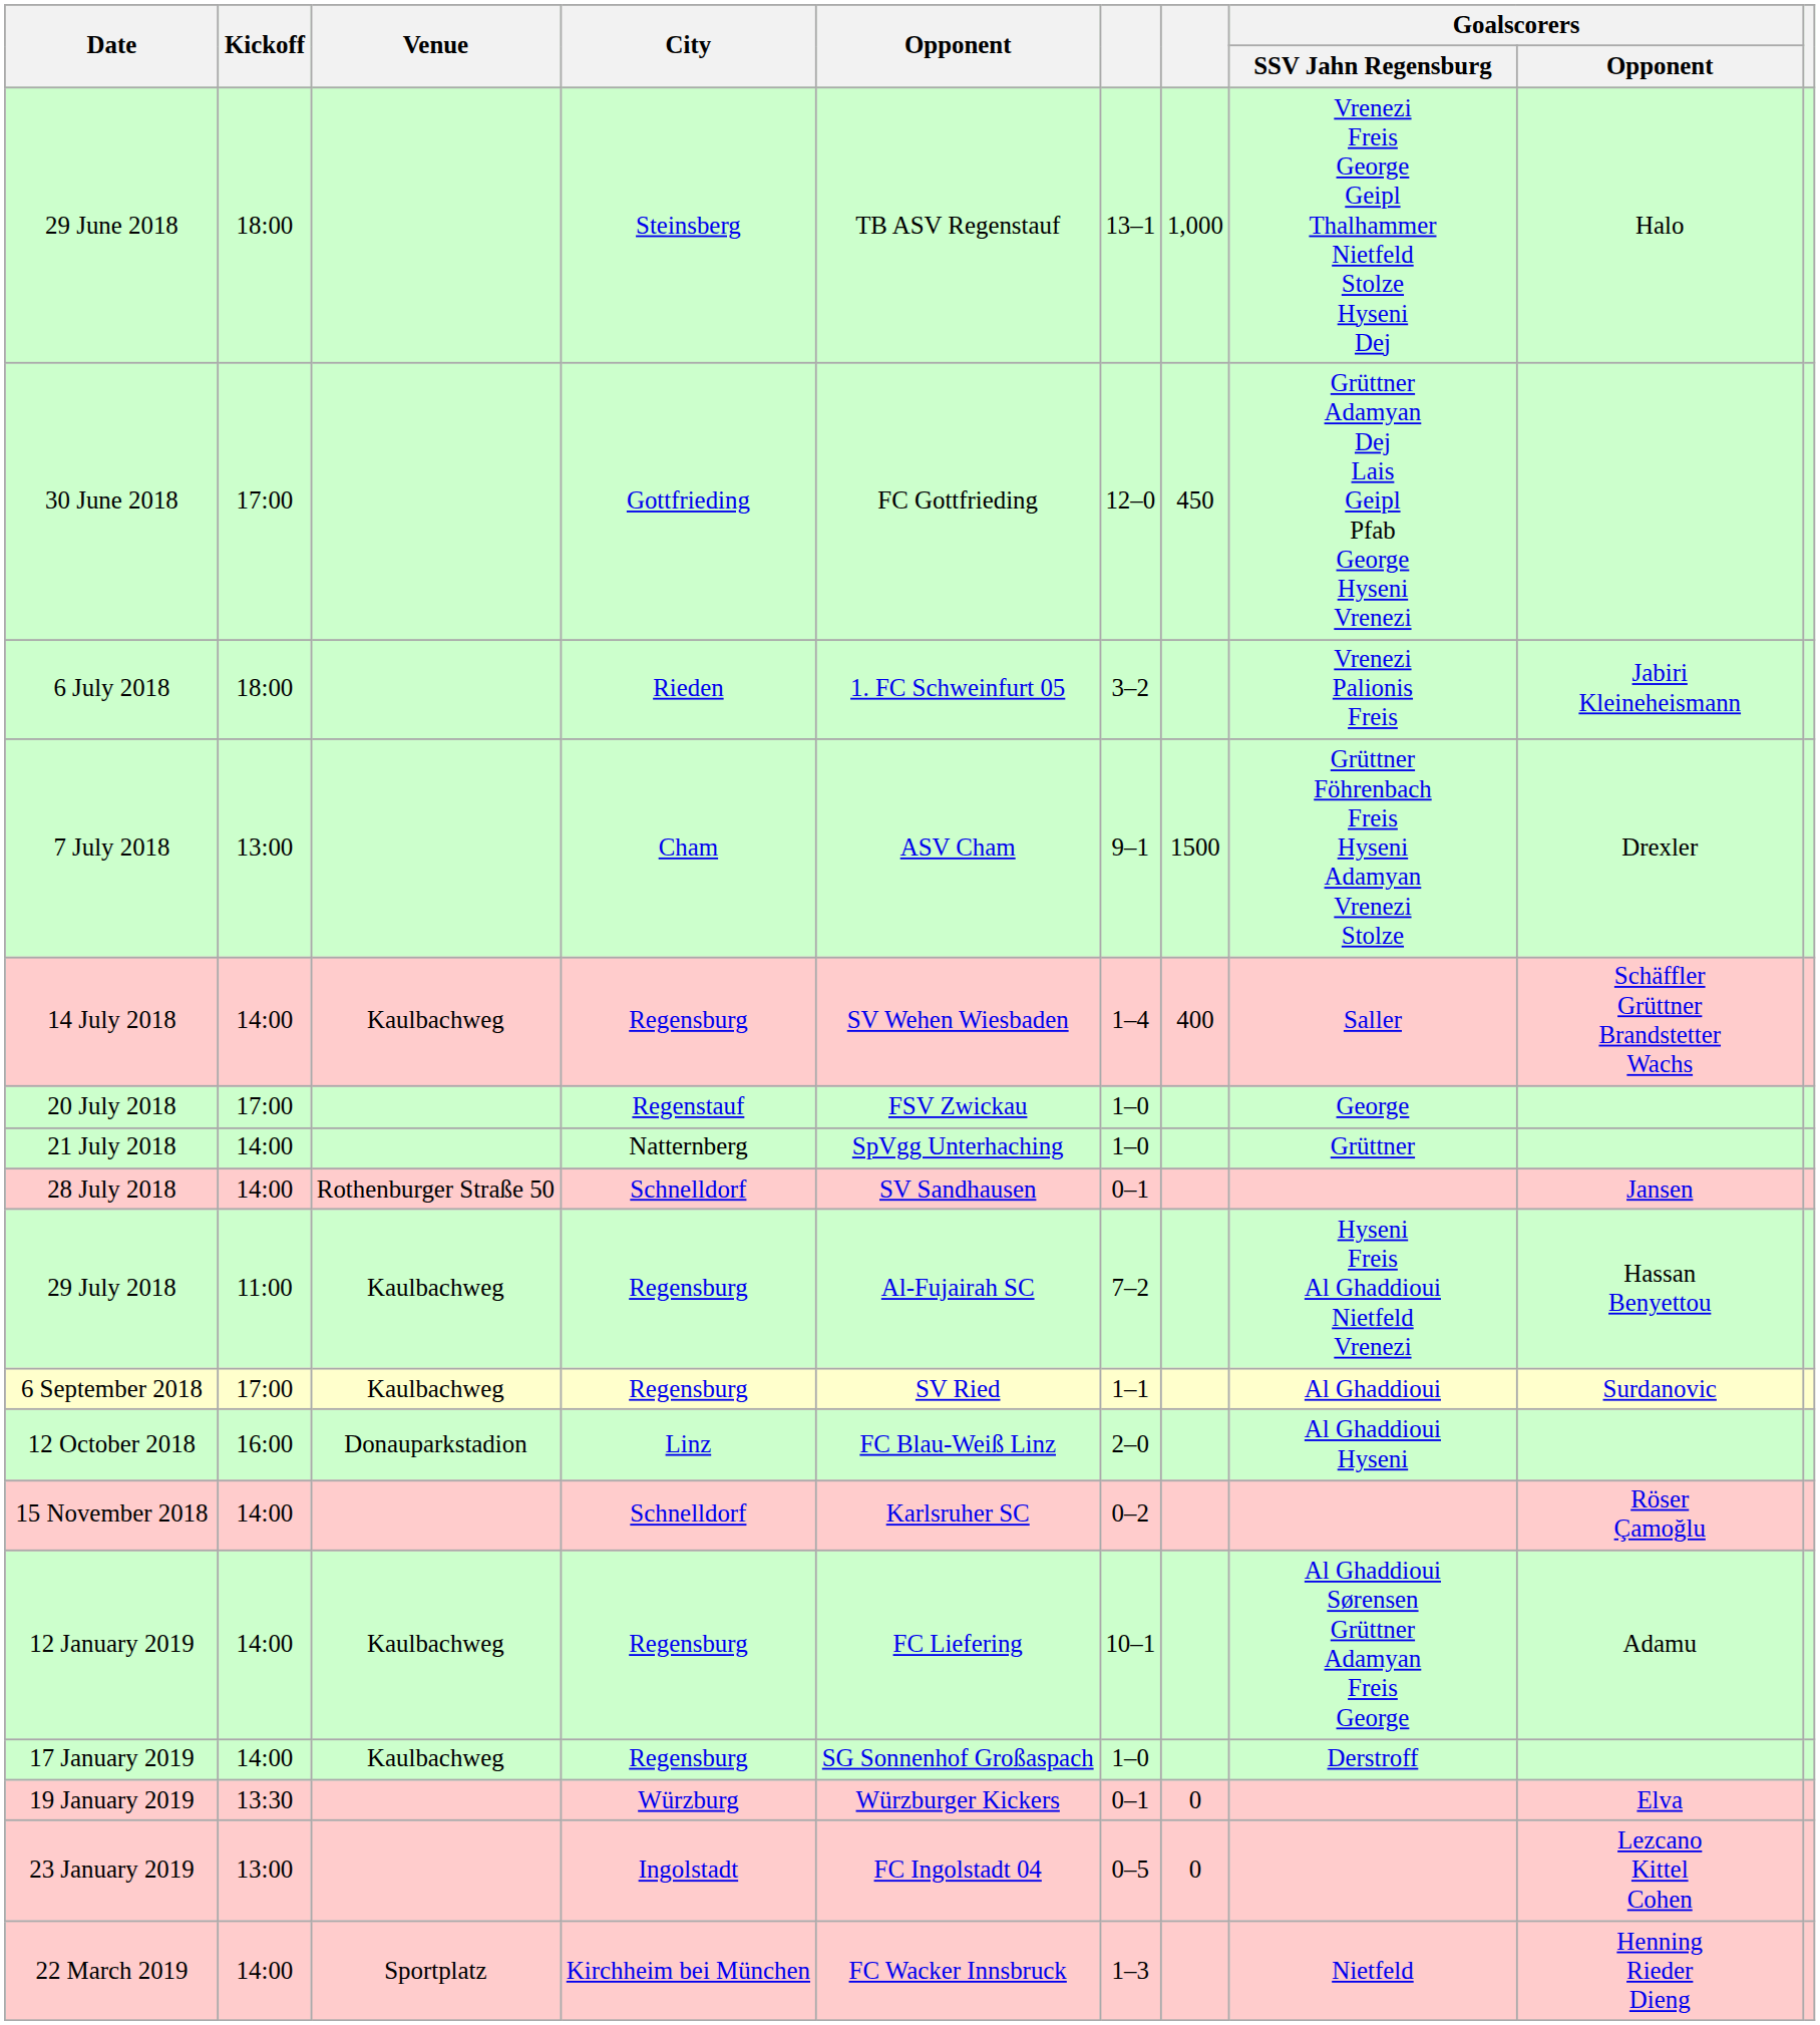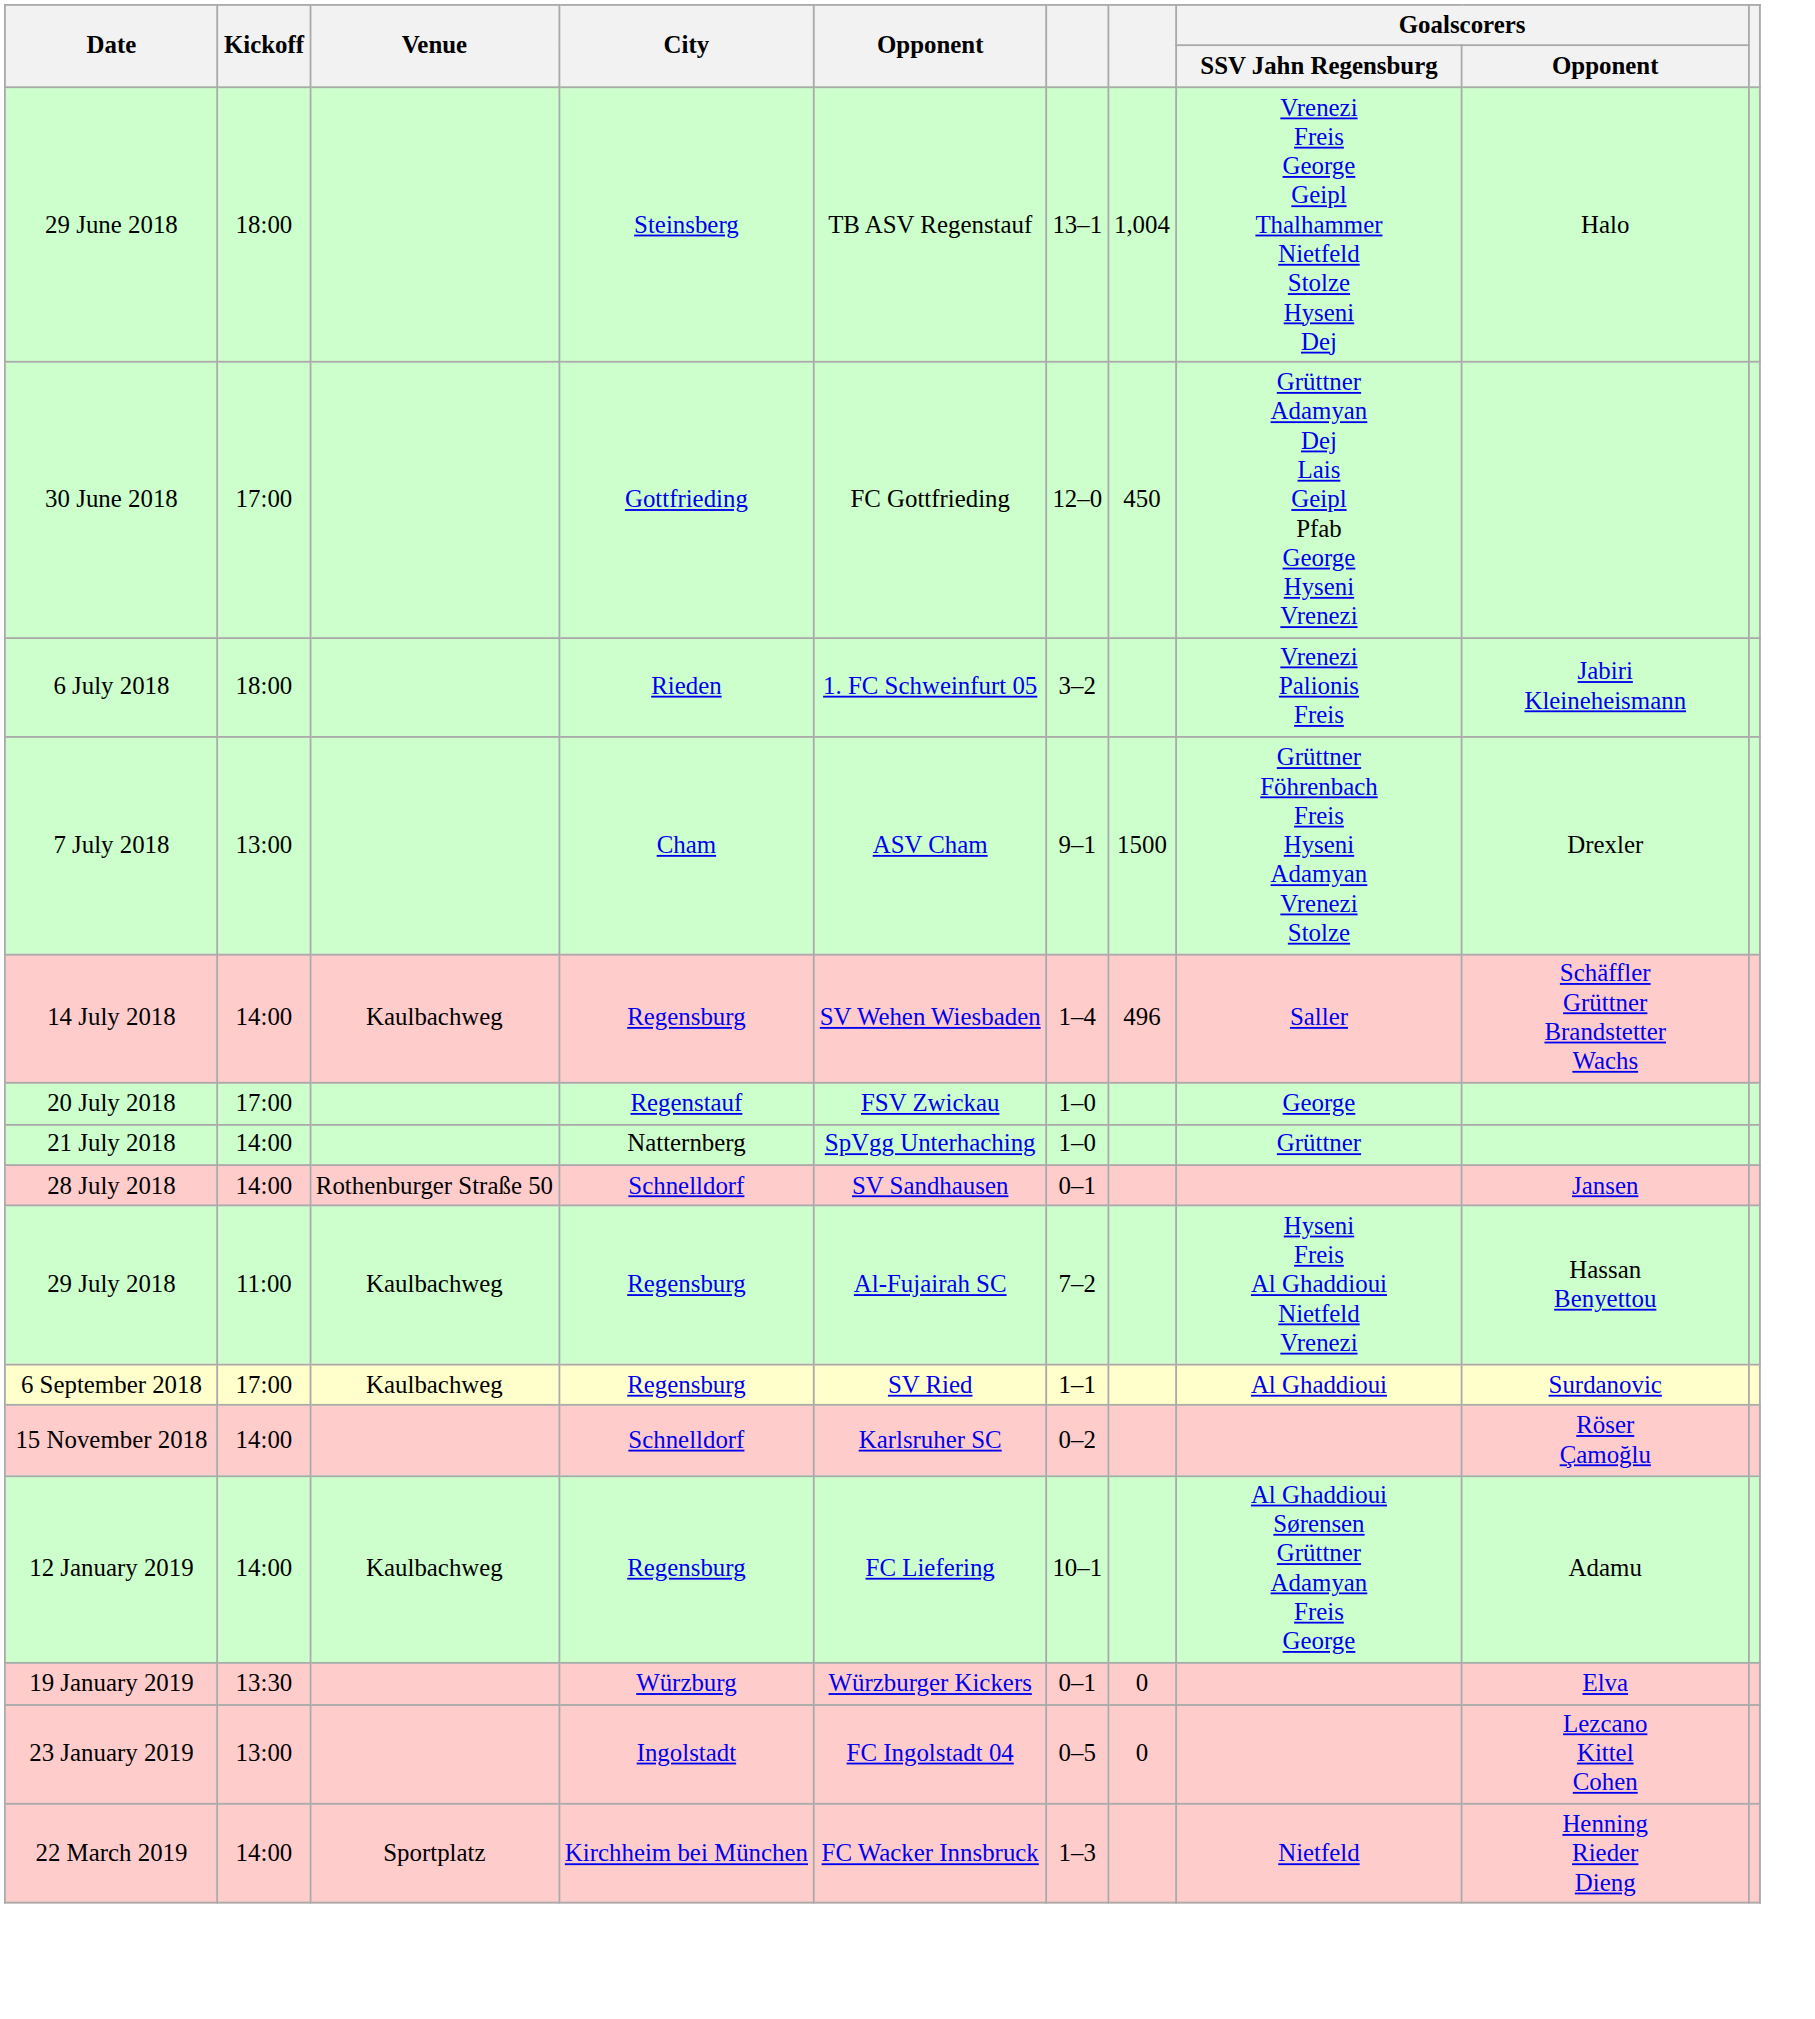 <table class="wikitable" Style="text-align: center;font-size:85%">
 <tr style="background:#CCFFCC;">
 <th rowspan="2" style="width:110px">Date</th>
 <th rowspan="2">Kickoff</th>
 <th rowspan="2">Venue</th>
 <th rowspan="2">City</th>
 <th rowspan="2">Opponent</th>
 <th rowspan="2"></th>
 <th rowspan="2"></th>
 <th colspan="2">Goalscorers</th>
 <th rowspan="2"></th>
 </tr>
 <tr>
 <th style="width:150px">SSV Jahn Regensburg</th>
 <th style="width:150px">Opponent</th>
 </tr>
 <tr style="background:#CCFFCC;">
 <td>29 June 2018</td>
 <td>18:00</td>
 <td></td>
 <td><a href='#'>Steinsberg</a></td>
 <td>TB ASV Regenstauf</td>
 <td>13–1</td>
-<td>1,000</td>
+<td>1,004</td>
 <td><a href='#'>Vrenezi</a> <br> <a href='#'>Freis</a> <br> <a href='#'>George</a> <br> <a href='#'>Geipl</a> <br> <a href='#'>Thalhammer</a> <br> <a href='#'>Nietfeld</a> <br> <a href='#'>Stolze</a> <br> <a href='#'>Hyseni</a> <br> <a href='#'>Dej</a> </td>
 <td>Halo </td>
 <td></td>
 </tr>
 <tr style="background:#CCFFCC;">
 <td>30 June 2018</td>
 <td>17:00</td>
 <td></td>
 <td><a href='#'>Gottfrieding</a></td>
 <td>FC Gottfrieding</td>
 <td>12–0</td>
 <td>450</td>
 <td><a href='#'>Grüttner</a> <br> <a href='#'>Adamyan</a> <br> <a href='#'>Dej</a> <br> <a href='#'>Lais</a> <br> <a href='#'>Geipl</a> <br> Pfab <br> <a href='#'>George</a> <br> <a href='#'>Hyseni</a> <br> <a href='#'>Vrenezi</a> </td>
 <td></td>
 <td></td>
 </tr>
 <tr style="background:#CCFFCC;">
 <td>6 July 2018</td>
 <td>18:00</td>
 <td></td>
 <td><a href='#'>Rieden</a></td>
 <td><a href='#'>1. FC Schweinfurt 05</a></td>
 <td>3–2</td>
 <td></td>
 <td><a href='#'>Vrenezi</a> <br> <a href='#'>Palionis</a> <br> <a href='#'>Freis</a> </td>
 <td><a href='#'>Jabiri</a> <br> <a href='#'>Kleineheismann</a> </td>
 <td></td>
 </tr>
 <tr style="background:#CCFFCC;">
 <td>7 July 2018</td>
 <td>13:00</td>
 <td></td>
 <td><a href='#'>Cham</a></td>
 <td><a href='#'>ASV Cham</a></td>
 <td>9–1</td>
 <td>1500</td>
 <td><a href='#'>Grüttner</a> <br> <a href='#'>Föhrenbach</a> <br> <a href='#'>Freis</a> <br> <a href='#'>Hyseni</a> <br> <a href='#'>Adamyan</a> <br> <a href='#'>Vrenezi</a> <br> <a href='#'>Stolze</a> </td>
 <td>Drexler </td>
 <td></td>
 </tr>
 <tr style="background:#FFCCCC;">
 <td>14 July 2018</td>
 <td>14:00</td>
 <td>Kaulbachweg</td>
 <td><a href='#'>Regensburg</a></td>
 <td><a href='#'>SV Wehen Wiesbaden</a></td>
 <td>1–4</td>
-<td>400</td>
+<td>496</td>
 <td><a href='#'>Saller</a> </td>
 <td><a href='#'>Schäffler</a> <br> <a href='#'>Grüttner</a> <br> <a href='#'>Brandstetter</a> <br> <a href='#'>Wachs</a> </td>
 <td></td>
 </tr>
 <tr style="background:#CCFFCC;">
 <td>20 July 2018</td>
 <td>17:00</td>
 <td></td>
 <td><a href='#'>Regenstauf</a></td>
 <td><a href='#'>FSV Zwickau</a></td>
 <td>1–0</td>
 <td></td>
 <td><a href='#'>George</a> </td>
 <td></td>
 <td></td>
 </tr>
 <tr style="background:#CCFFCC;">
 <td>21 July 2018</td>
 <td>14:00</td>
 <td></td>
 <td>Natternberg</td>
 <td><a href='#'>SpVgg Unterhaching</a></td>
 <td>1–0</td>
 <td></td>
 <td><a href='#'>Grüttner</a> </td>
 <td></td>
 <td></td>
 </tr>
 <tr style="background:#FFCCCC;">
 <td>28 July 2018</td>
 <td>14:00</td>
 <td>Rothenburger Straße 50</td>
 <td><a href='#'>Schnelldorf</a></td>
 <td><a href='#'>SV Sandhausen</a></td>
 <td>0–1</td>
 <td></td>
 <td></td>
 <td><a href='#'>Jansen</a> </td>
 <td></td>
 </tr>
 <tr style="background:#CCFFCC;">
 <td>29 July 2018</td>
 <td>11:00</td>
 <td>Kaulbachweg</td>
 <td><a href='#'>Regensburg</a></td>
 <td><a href='#'>Al-Fujairah SC</a></td>
 <td>7–2</td>
 <td></td>
 <td><a href='#'>Hyseni</a> <br> <a href='#'>Freis</a> <br> <a href='#'>Al Ghaddioui</a> <br> <a href='#'>Nietfeld</a> <br> <a href='#'>Vrenezi</a> </td>
 <td>Hassan <br> <a href='#'>Benyettou</a> </td>
 <td></td>
 </tr>
 <tr style="background:#FFFFCC;">
 <td>6 September 2018</td>
 <td>17:00</td>
 <td>Kaulbachweg</td>
 <td><a href='#'>Regensburg</a></td>
 <td><a href='#'>SV Ried</a></td>
 <td>1–1</td>
 <td></td>
 <td><a href='#'>Al Ghaddioui</a> </td>
 <td><a href='#'>Surdanovic</a> </td>
 <td></td>
 </tr>
-<tr style="background:#CCFFCC;">
-<td>12 October 2018</td>
-<td>16:00</td>
-<td>Donauparkstadion</td>
-<td><a href='#'>Linz</a></td>
-<td><a href='#'>FC Blau-Weiß Linz</a></td>
-<td>2–0</td>
-<td></td>
-<td><a href='#'>Al Ghaddioui</a> <br> <a href='#'>Hyseni</a> </td>
-<td></td>
-<td></td>
-</tr>
 <tr style="background:#FFCCCC;">
 <td>15 November 2018</td>
 <td>14:00</td>
 <td></td>
 <td><a href='#'>Schnelldorf</a></td>
 <td><a href='#'>Karlsruher SC</a></td>
 <td>0–2</td>
 <td></td>
 <td></td>
 <td><a href='#'>Röser</a> <br> <a href='#'>Çamoğlu</a> </td>
 <td></td>
 </tr>
 <tr style="background:#CCFFCC;">
 <td>12 January 2019</td>
 <td>14:00</td>
 <td>Kaulbachweg</td>
 <td><a href='#'>Regensburg</a></td>
 <td><a href='#'>FC Liefering</a></td>
 <td>10–1</td>
 <td></td>
 <td><a href='#'>Al Ghaddioui</a> <br> <a href='#'>Sørensen</a> <br> <a href='#'>Grüttner</a> <br> <a href='#'>Adamyan</a> <br> <a href='#'>Freis</a> <br> <a href='#'>George</a> </td>
 <td>Adamu </td>
-<td></td>
-</tr>
-<tr style="background:#CCFFCC;">
-<td>17 January 2019</td>
-<td>14:00</td>
-<td>Kaulbachweg</td>
-<td><a href='#'>Regensburg</a></td>
-<td><a href='#'>SG Sonnenhof Großaspach</a></td>
-<td>1–0</td>
-<td></td>
-<td><a href='#'>Derstroff</a> </td>
-<td></td>
 <td></td>
 </tr>
 <tr style="background:#FFCCCC;">
 <td>19 January 2019</td>
 <td>13:30</td>
 <td></td>
 <td><a href='#'>Würzburg</a></td>
 <td><a href='#'>Würzburger Kickers</a></td>
 <td>0–1</td>
 <td>0</td>
 <td></td>
 <td><a href='#'>Elva</a> </td>
 <td></td>
 </tr>
 <tr style="background:#FFCCCC;">
 <td>23 January 2019</td>
 <td>13:00</td>
 <td></td>
 <td><a href='#'>Ingolstadt</a></td>
 <td><a href='#'>FC Ingolstadt 04</a></td>
 <td>0–5</td>
 <td>0</td>
 <td></td>
 <td><a href='#'>Lezcano</a> <br> <a href='#'>Kittel</a> <br> <a href='#'>Cohen</a> </td>
 <td></td>
 </tr>
 <tr style="background:#FFCCCC;">
 <td>22 March 2019</td>
 <td>14:00</td>
 <td>Sportplatz</td>
 <td><a href='#'>Kirchheim bei München</a></td>
 <td><a href='#'>FC Wacker Innsbruck</a></td>
 <td>1–3</td>
 <td></td>
 <td><a href='#'>Nietfeld</a> </td>
 <td><a href='#'>Henning</a> <br> <a href='#'>Rieder</a> <br> <a href='#'>Dieng</a> </td>
 <td></td>
 </tr>
 </table>
